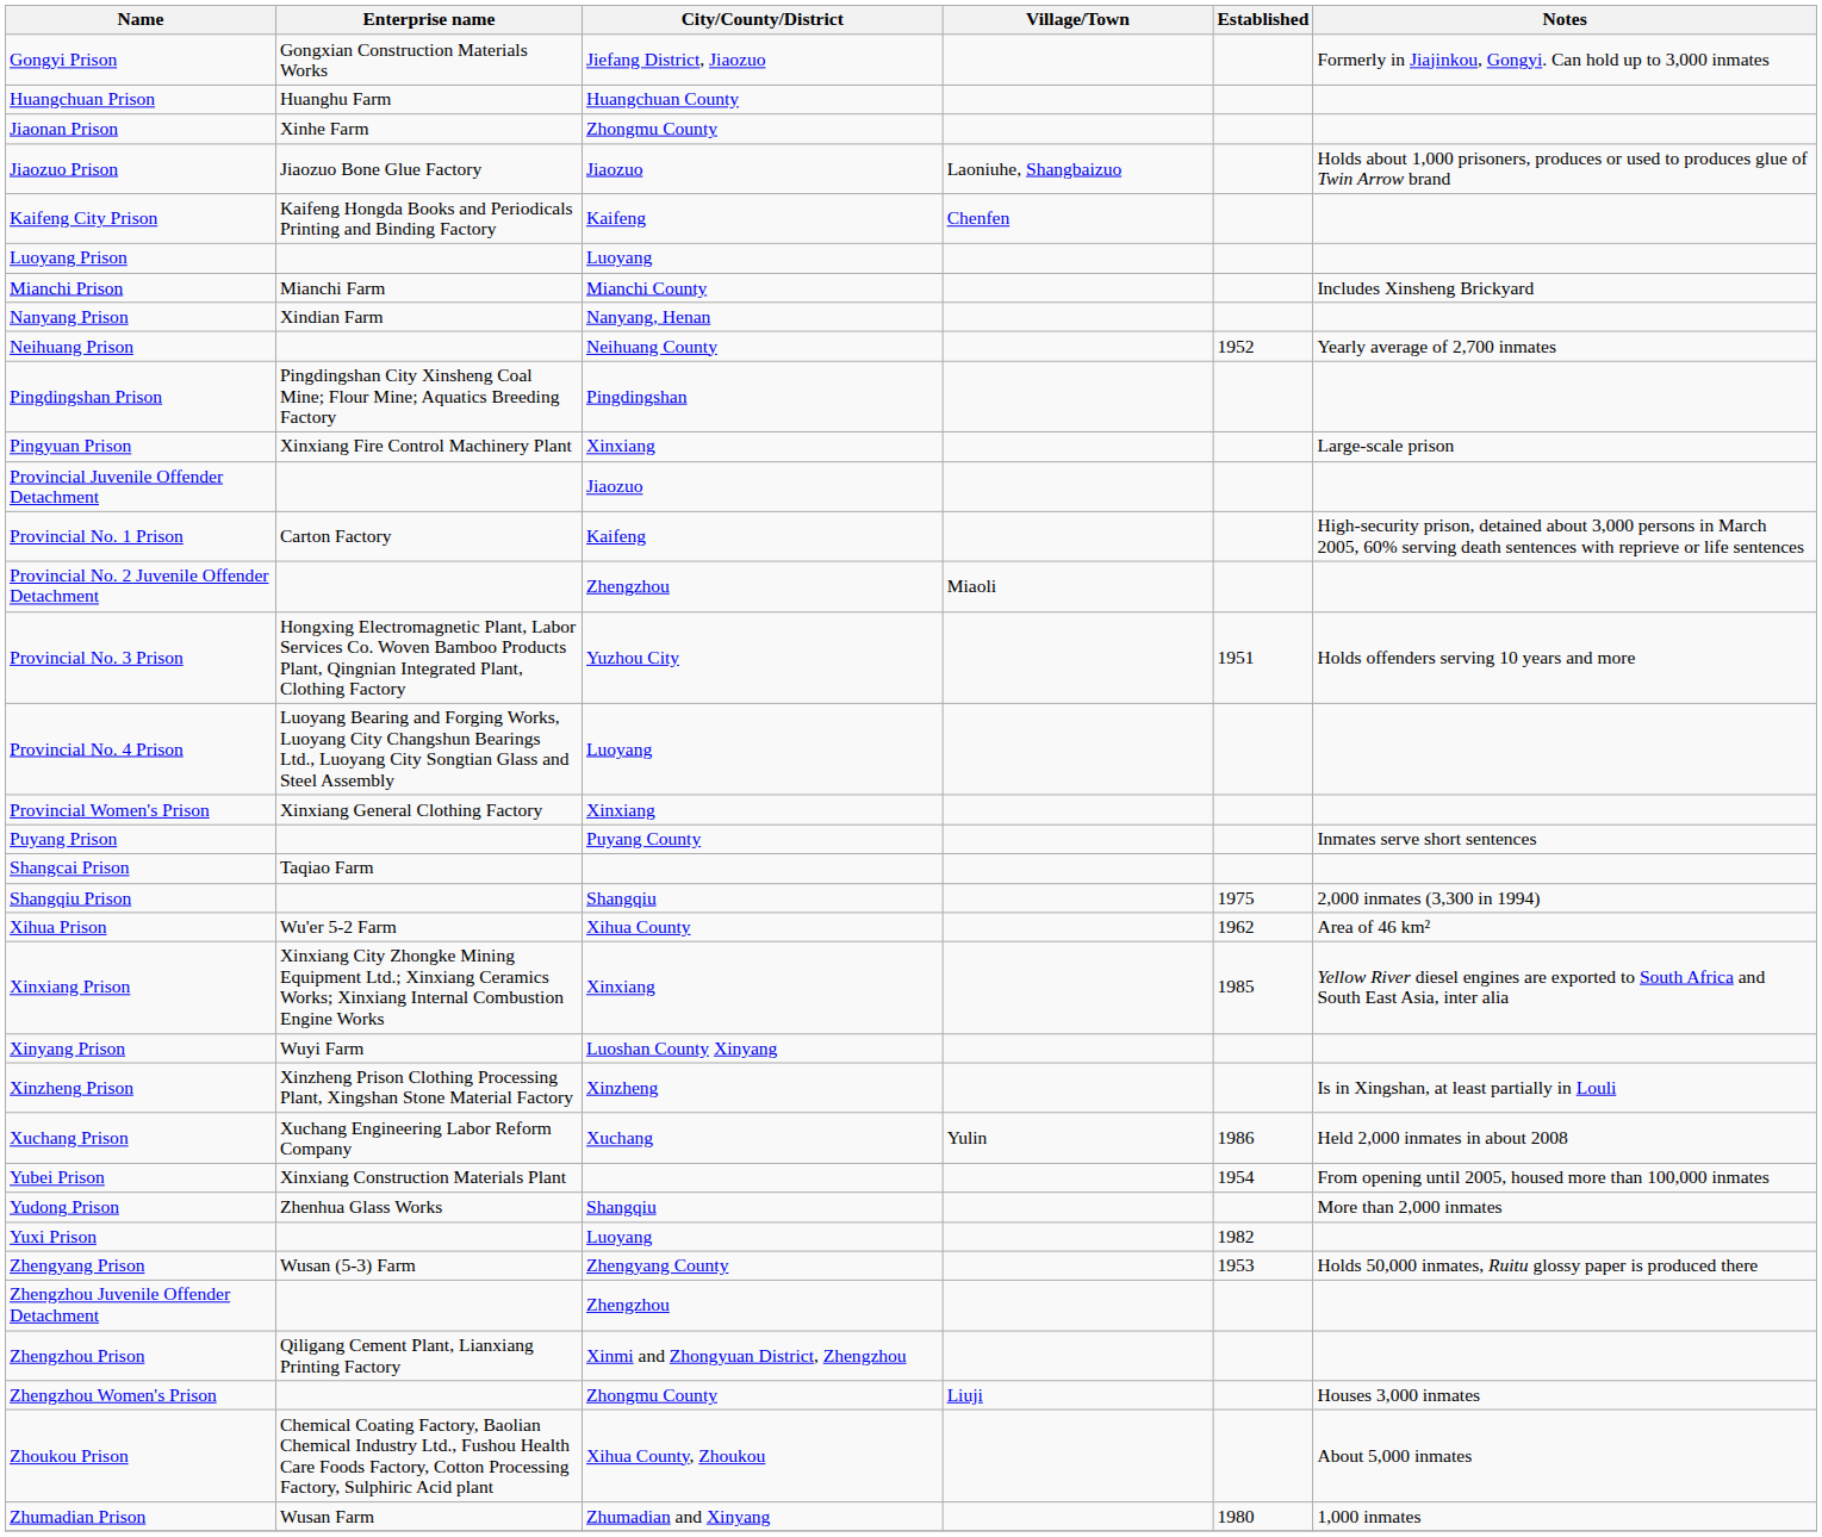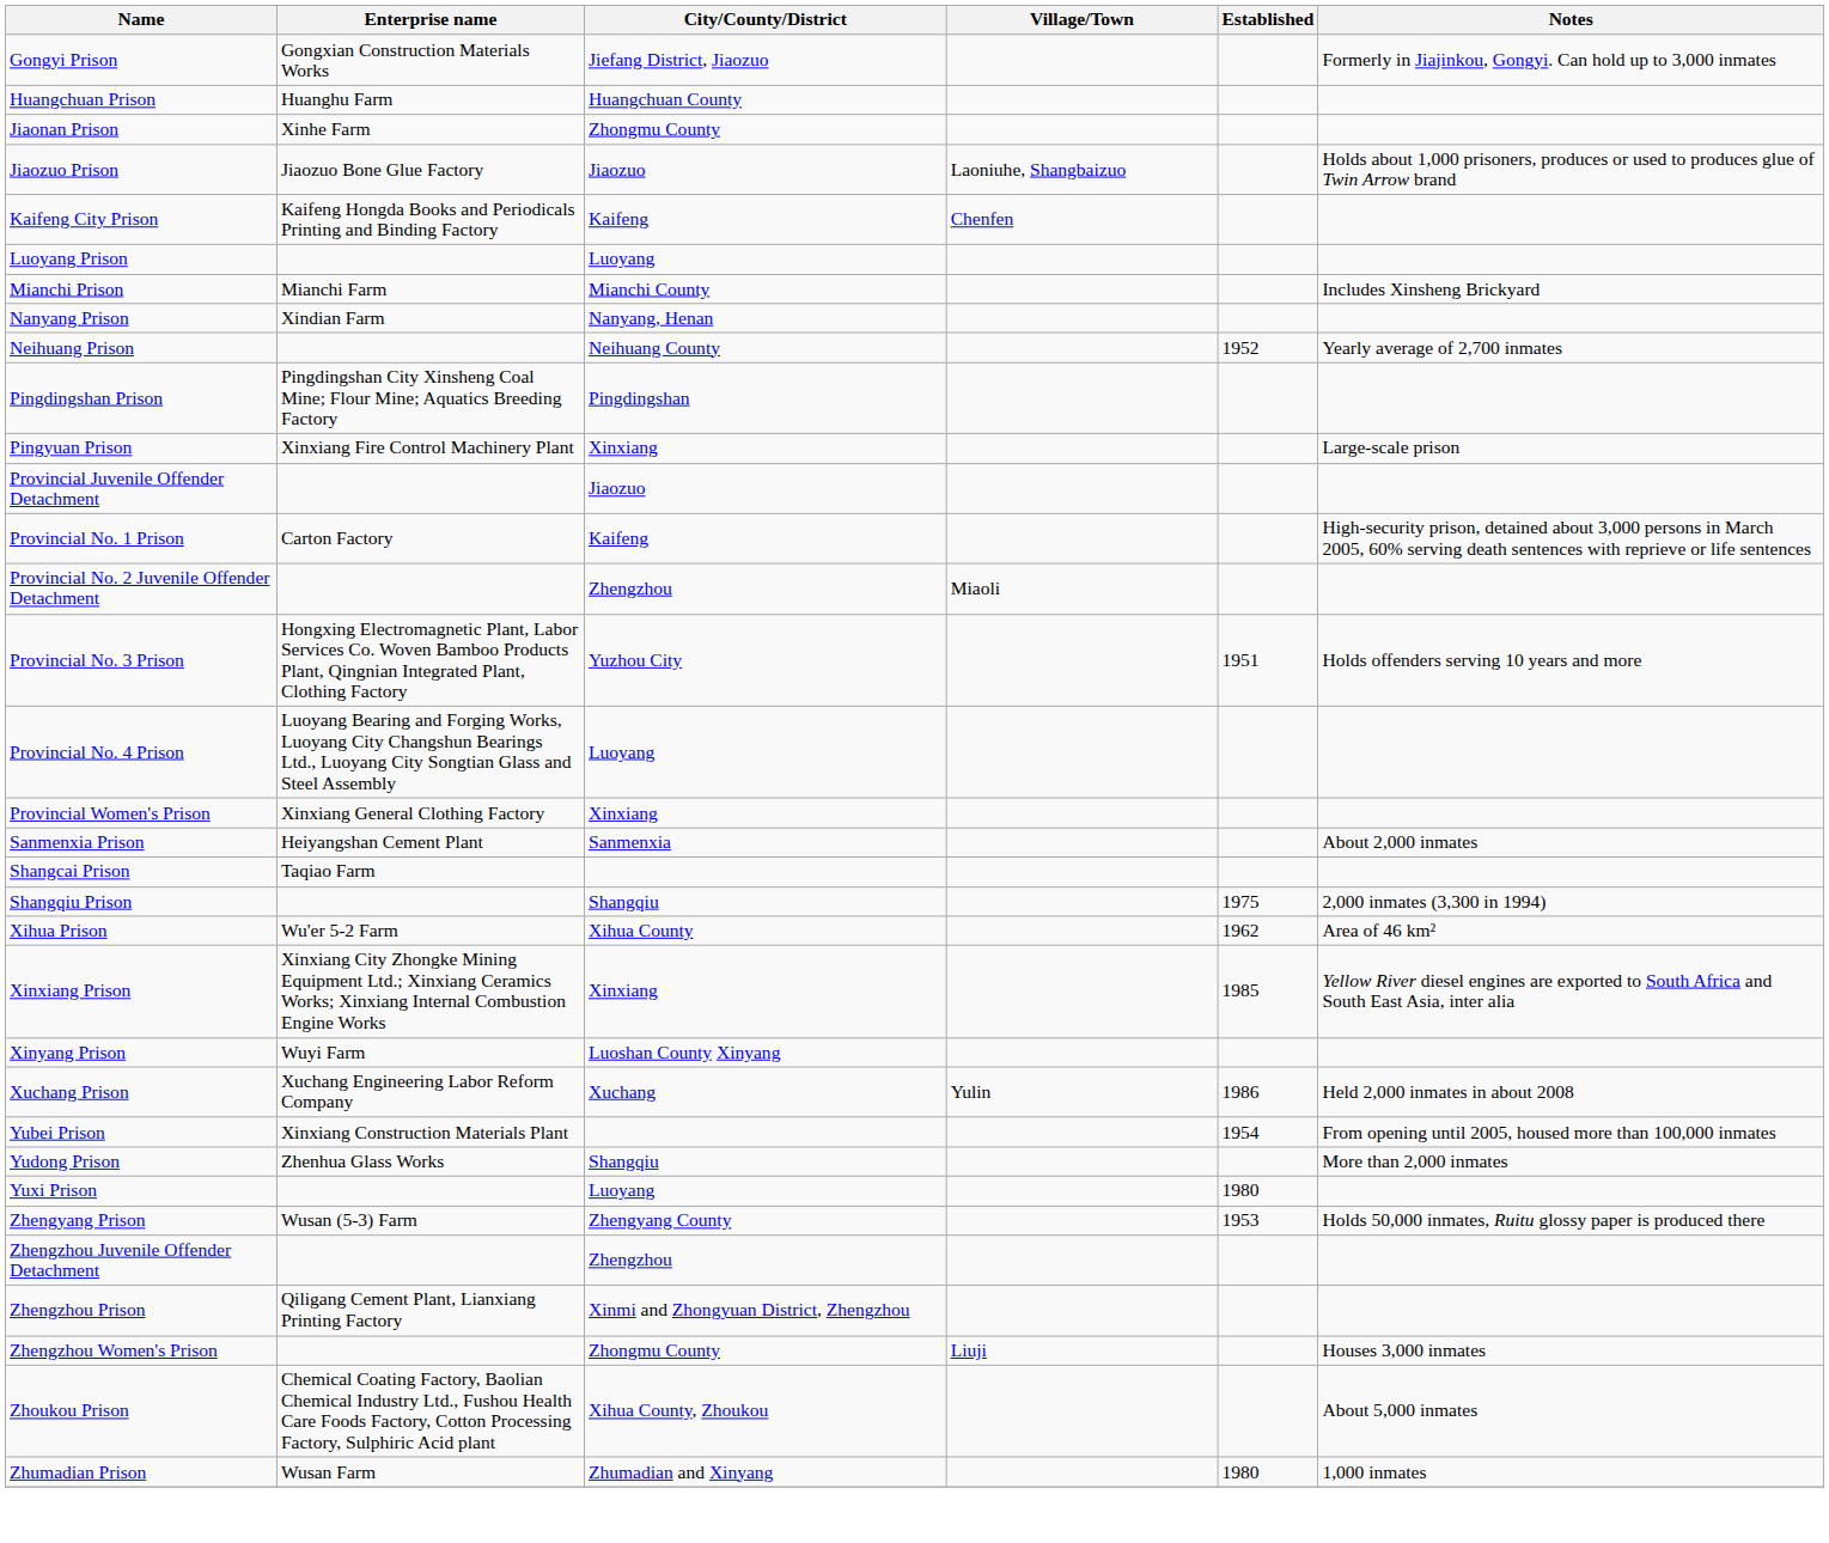 <table class="wikitable sortable">
 <tr>
 <th width=15%>Name</th>
 <th width=17%>Enterprise name</th>
 <th width=20%>City/County/District</th>
 <th width=15%>Village/Town</th>
 <th width=5%>Established</th>
 <th width=28%>Notes</th>
 </tr>
 <tr>
 <td><a href='#'>Gongyi Prison</a></td>
 <td>Gongxian Construction Materials Works</td>
 <td><a href='#'>Jiefang District</a>, <a href='#'>Jiaozuo</a></td>
 <td></td>
 <td></td>
 <td>Formerly in <a href='#'>Jiajinkou</a>, <a href='#'>Gongyi</a>. Can hold up to 3,000 inmates</td>
 </tr>
 <tr>
 <td><a href='#'>Huangchuan Prison</a></td>
 <td>Huanghu Farm</td>
 <td><a href='#'>Huangchuan County</a></td>
 <td></td>
 <td></td>
 <td></td>
 </tr>
 <tr>
 <td><a href='#'>Jiaonan Prison</a></td>
 <td>Xinhe Farm</td>
 <td><a href='#'>Zhongmu County</a></td>
 <td></td>
 <td></td>
 <td></td>
 </tr>
 <tr>
 <td><a href='#'>Jiaozuo Prison</a></td>
 <td>Jiaozuo Bone Glue Factory</td>
 <td><a href='#'>Jiaozuo</a></td>
 <td>Laoniuhe, <a href='#'>Shangbaizuo</a></td>
 <td></td>
 <td>Holds about 1,000 prisoners, produces or used to produces glue of <em>Twin Arrow</em> brand</td>
 </tr>
 <tr>
 <td><a href='#'>Kaifeng City Prison</a></td>
 <td>Kaifeng Hongda Books and Periodicals Printing and Binding Factory</td>
 <td><a href='#'>Kaifeng</a></td>
 <td><a href='#'>Chenfen</a></td>
 <td></td>
 <td></td>
 </tr>
 <tr>
 <td><a href='#'>Luoyang Prison</a></td>
 <td></td>
 <td><a href='#'>Luoyang</a></td>
 <td></td>
 <td></td>
 <td></td>
 </tr>
 <tr>
 <td><a href='#'>Mianchi Prison</a></td>
 <td>Mianchi Farm</td>
 <td><a href='#'>Mianchi County</a></td>
 <td></td>
 <td></td>
 <td>Includes Xinsheng Brickyard</td>
 </tr>
 <tr>
 <td><a href='#'>Nanyang Prison</a></td>
 <td>Xindian Farm</td>
 <td><a href='#'>Nanyang, Henan</a></td>
 <td></td>
 <td></td>
 <td></td>
 </tr>
 <tr>
 <td><a href='#'>Neihuang Prison</a></td>
 <td></td>
 <td><a href='#'>Neihuang County</a></td>
 <td></td>
 <td>1952</td>
 <td>Yearly average of 2,700 inmates</td>
 </tr>
 <tr>
 <td><a href='#'>Pingdingshan Prison</a></td>
 <td>Pingdingshan City Xinsheng Coal Mine; Flour Mine; Aquatics Breeding Factory</td>
 <td><a href='#'>Pingdingshan</a></td>
 <td></td>
 <td></td>
 <td></td>
 </tr>
 <tr>
 <td><a href='#'>Pingyuan Prison</a></td>
 <td>Xinxiang Fire Control Machinery Plant</td>
 <td><a href='#'>Xinxiang</a></td>
 <td></td>
 <td></td>
 <td>Large-scale prison</td>
 </tr>
 <tr>
 <td><a href='#'>Provincial Juvenile Offender Detachment</a></td>
 <td></td>
 <td><a href='#'>Jiaozuo</a></td>
 <td></td>
 <td></td>
 <td></td>
 </tr>
 <tr>
 <td><a href='#'>Provincial No. 1 Prison</a></td>
 <td>Carton Factory</td>
 <td><a href='#'>Kaifeng</a></td>
 <td></td>
 <td></td>
 <td>High-security prison, detained about 3,000 persons in March 2005, 60% serving death sentences with reprieve or life sentences</td>
 </tr>
 <tr>
 <td><a href='#'>Provincial No. 2 Juvenile Offender Detachment</a></td>
 <td></td>
 <td><a href='#'>Zhengzhou</a></td>
 <td>Miaoli</td>
 <td></td>
 <td></td>
 </tr>
 <tr>
 <td><a href='#'>Provincial No. 3 Prison</a></td>
 <td>Hongxing Electromagnetic Plant, Labor Services Co. Woven Bamboo Products Plant, Qingnian Integrated Plant, Clothing Factory</td>
 <td><a href='#'>Yuzhou City</a></td>
 <td></td>
 <td>1951</td>
 <td>Holds offenders serving 10 years and more</td>
 </tr>
 <tr>
 <td><a href='#'>Provincial No. 4 Prison</a></td>
 <td>Luoyang Bearing and Forging Works, Luoyang City Changshun Bearings Ltd., Luoyang City Songtian Glass and Steel Assembly</td>
 <td><a href='#'>Luoyang</a></td>
 <td></td>
 <td></td>
 <td></td>
 </tr>
 <tr>
 <td><a href='#'>Provincial Women's Prison</a></td>
 <td>Xinxiang General Clothing Factory</td>
 <td><a href='#'>Xinxiang</a></td>
 <td></td>
 <td></td>
 <td></td>
 </tr>
 <tr>
-<td><a href='#'>Puyang Prison</a></td>
-<td></td>
-<td><a href='#'>Puyang County</a></td>
+<td><a href='#'>Sanmenxia Prison</a></td>
+<td>Heiyangshan Cement Plant</td>
+<td><a href='#'>Sanmenxia</a></td>
 <td></td>
 <td></td>
-<td>Inmates serve short sentences</td>
+<td>About 2,000 inmates</td>
 </tr>
 <tr>
 <td><a href='#'>Shangcai Prison</a></td>
 <td>Taqiao Farm</td>
 <td></td>
 <td></td>
 <td></td>
 <td></td>
 </tr>
 <tr>
 <td><a href='#'>Shangqiu Prison</a></td>
 <td></td>
 <td><a href='#'>Shangqiu</a></td>
 <td></td>
 <td>1975</td>
 <td>2,000 inmates (3,300 in 1994)</td>
 </tr>
 <tr>
 <td><a href='#'>Xihua Prison</a></td>
 <td>Wu'er 5-2 Farm</td>
 <td><a href='#'>Xihua County</a></td>
 <td></td>
 <td>1962</td>
 <td>Area of 46 km²</td>
 </tr>
 <tr>
 <td><a href='#'>Xinxiang Prison</a></td>
 <td>Xinxiang City Zhongke Mining Equipment Ltd.; Xinxiang Ceramics Works; Xinxiang Internal Combustion Engine Works</td>
 <td><a href='#'>Xinxiang</a></td>
 <td></td>
 <td>1985</td>
 <td><em>Yellow River</em> diesel engines are exported to <a href='#'>South Africa</a> and South East Asia, inter alia</td>
 </tr>
 <tr>
 <td><a href='#'>Xinyang Prison</a></td>
 <td>Wuyi Farm</td>
 <td><a href='#'>Luoshan County</a> <a href='#'>Xinyang</a></td>
 <td></td>
 <td></td>
 <td></td>
 </tr>
 <tr>
-<td><a href='#'>Xinzheng Prison</a></td>
-<td>Xinzheng Prison Clothing Processing Plant, Xingshan Stone Material Factory</td>
-<td><a href='#'>Xinzheng</a></td>
-<td></td>
-<td></td>
-<td>Is in Xingshan, at least partially in <a href='#'>Louli</a></td>
-</tr>
-<tr>
 <td><a href='#'>Xuchang Prison</a></td>
 <td>Xuchang Engineering Labor Reform Company</td>
 <td><a href='#'>Xuchang</a></td>
 <td>Yulin</td>
 <td>1986</td>
 <td>Held 2,000 inmates in about 2008</td>
 </tr>
 <tr>
 <td><a href='#'>Yubei Prison</a></td>
 <td>Xinxiang Construction Materials Plant</td>
 <td></td>
 <td></td>
 <td>1954</td>
 <td>From opening until 2005, housed more than 100,000 inmates</td>
 </tr>
 <tr>
 <td><a href='#'>Yudong Prison</a></td>
 <td>Zhenhua Glass Works</td>
 <td><a href='#'>Shangqiu</a></td>
 <td></td>
 <td></td>
 <td>More than 2,000 inmates</td>
 </tr>
 <tr>
 <td><a href='#'>Yuxi Prison</a></td>
 <td></td>
 <td><a href='#'>Luoyang</a></td>
 <td></td>
-<td>1982</td>
+<td>1980</td>
 <td></td>
 </tr>
 <tr>
 <td><a href='#'>Zhengyang Prison</a></td>
 <td>Wusan (5-3) Farm</td>
 <td><a href='#'>Zhengyang County</a></td>
 <td></td>
 <td>1953</td>
 <td>Holds 50,000 inmates, <em>Ruitu</em> glossy paper is produced there</td>
 </tr>
 <tr>
 <td><a href='#'>Zhengzhou Juvenile Offender Detachment</a></td>
 <td></td>
 <td><a href='#'>Zhengzhou</a></td>
 <td></td>
 <td></td>
 <td></td>
 </tr>
 <tr>
 <td><a href='#'>Zhengzhou Prison</a></td>
 <td>Qiligang Cement Plant, Lianxiang Printing Factory</td>
 <td><a href='#'>Xinmi</a> and <a href='#'>Zhongyuan District</a>, <a href='#'>Zhengzhou</a></td>
 <td></td>
 <td></td>
 <td></td>
 </tr>
 <tr>
 <td><a href='#'>Zhengzhou Women's Prison</a></td>
 <td></td>
 <td><a href='#'>Zhongmu County</a></td>
 <td><a href='#'>Liuji</a></td>
 <td></td>
 <td>Houses 3,000 inmates</td>
 </tr>
 <tr>
 <td><a href='#'>Zhoukou Prison</a></td>
 <td>Chemical Coating Factory, Baolian Chemical Industry Ltd., Fushou Health Care Foods Factory, Cotton Processing Factory, Sulphiric Acid plant</td>
 <td><a href='#'>Xihua County</a>, <a href='#'>Zhoukou</a></td>
 <td></td>
 <td></td>
 <td>About 5,000 inmates</td>
 </tr>
 <tr>
 <td><a href='#'>Zhumadian Prison</a></td>
 <td>Wusan Farm</td>
 <td><a href='#'>Zhumadian</a> and <a href='#'>Xinyang</a></td>
 <td></td>
 <td>1980</td>
 <td>1,000 inmates</td>
 </tr>
 <tr>
 </tr>
 </table>
